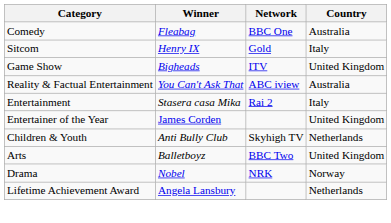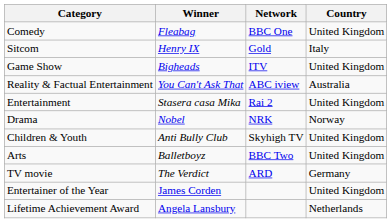 <table class="wikitable">
 <tr>
 <th>Category</th>
 <th>Winner</th>
 <th>Network</th>
 <th>Country</th>
 </tr>
 <tr>
 <td>Comedy</td>
 <td><em><a href='#'>Fleabag</a></em></td>
 <td><a href='#'>BBC One</a></td>
-<td>Australia</td>
+<td>United Kingdom</td>
 </tr>
 <tr>
 <td>Sitcom</td>
 <td><em><a href='#'>Henry IX</a></em></td>
 <td><a href='#'>Gold</a></td>
 <td>Italy</td>
 </tr>
 <tr>
 <td>Game Show</td>
 <td><em><a href='#'>Bigheads</a></em></td>
 <td><a href='#'>ITV</a></td>
 <td>United Kingdom</td>
 </tr>
 <tr>
 <td>Reality & Factual Entertainment</td>
 <td><em><a href='#'>You Can't Ask That</a></em></td>
 <td><a href='#'>ABC iview</a></td>
 <td>Australia</td>
 </tr>
 <tr>
 <td>Entertainment</td>
 <td><em>Stasera casa Mika</em></td>
 <td><a href='#'>Rai 2</a></td>
-<td>Italy</td>
-</tr>
-<tr>
-<td>Entertainer of the Year</td>
-<td><a href='#'>James Corden</a></td>
-<td></td>
-<td>United Kingdom</td>
-</tr>
-<tr>
-<td>Children & Youth</td>
-<td><em>Anti Bully Club</em></td>
-<td>Skyhigh TV</td>
-<td>Netherlands</td>
-</tr>
-<tr>
-<td>Arts</td>
-<td><em>Balletboyz</em></td>
-<td><a href='#'>BBC Two</a></td>
 <td>United Kingdom</td>
 </tr>
 <tr>
 <td>Drama</td>
 <td><em><a href='#'>Nobel</a></em></td>
 <td><a href='#'>NRK</a></td>
 <td>Norway</td>
 </tr>
 <tr>
+<td>Children & Youth</td>
+<td><em>Anti Bully Club</em></td>
+<td>Skyhigh TV</td>
+<td>United Kingdom</td>
+</tr>
+<tr>
+<td>Arts</td>
+<td><em>Balletboyz</em></td>
+<td><a href='#'>BBC Two</a></td>
+<td>United Kingdom</td>
+</tr>
+<tr>
+<td>TV movie</td>
+<td><em>The Verdict</em></td>
+<td><a href='#'>ARD</a></td>
+<td>Germany</td>
+</tr>
+<tr>
+<td>Entertainer of the Year</td>
+<td><a href='#'>James Corden</a></td>
+<td></td>
+<td>United Kingdom</td>
+</tr>
+<tr>
 <td>Lifetime Achievement Award</td>
 <td><a href='#'>Angela Lansbury</a></td>
 <td></td>
 <td>Netherlands</td>
 </tr>
 </table>
